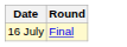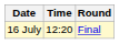 <table class="wikitable">
 <tr>
 <th>Date</th>
+<th>Time</th>
 <th>Round</th>
 </tr>
 <tr style=background:lemonchiffon>
 <td>16 July</td>
+<td>12:20</td>
 <td><a href='#'>Final</a></td>
 </tr>
 </table>
